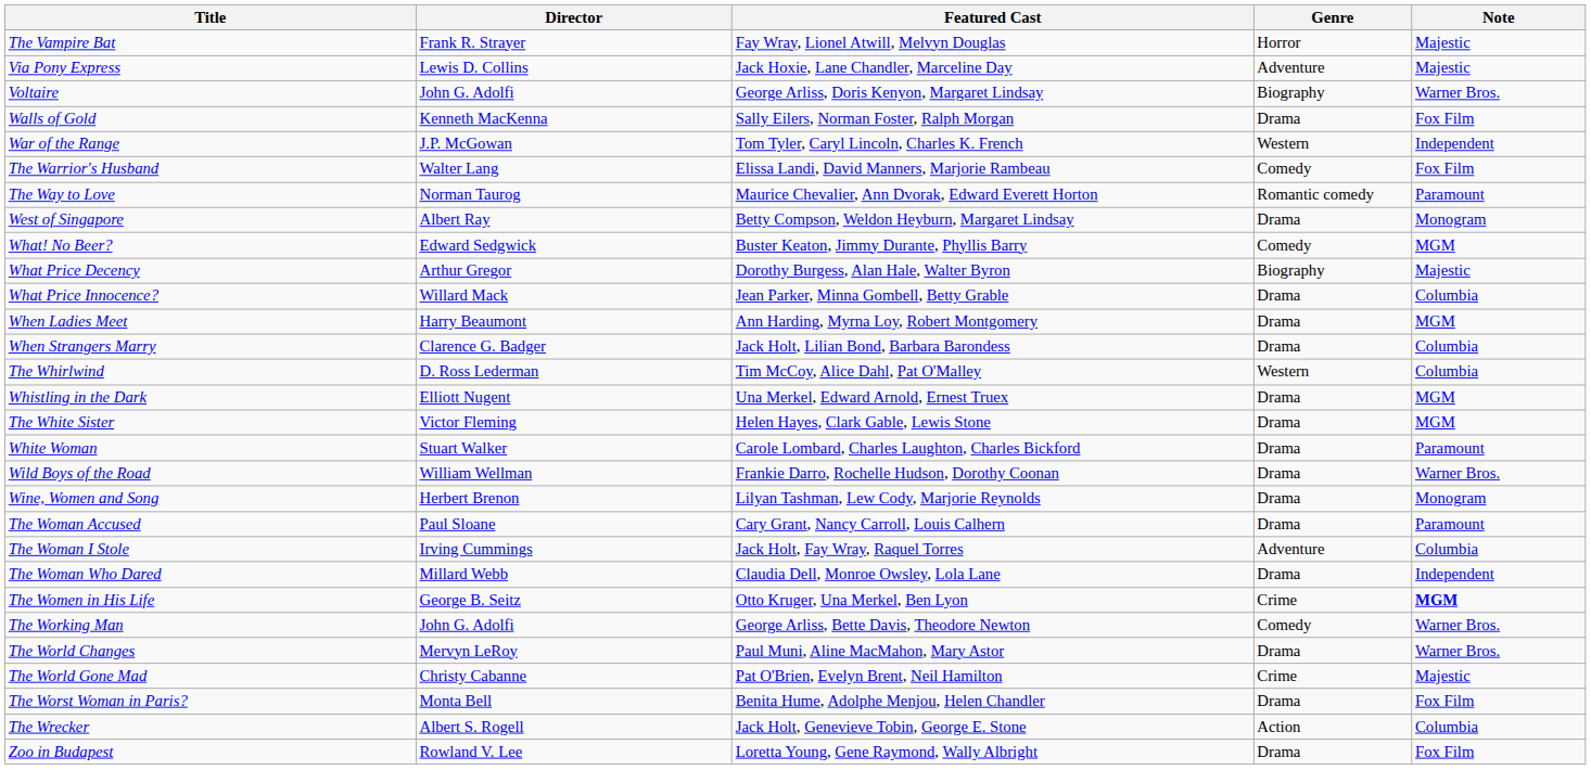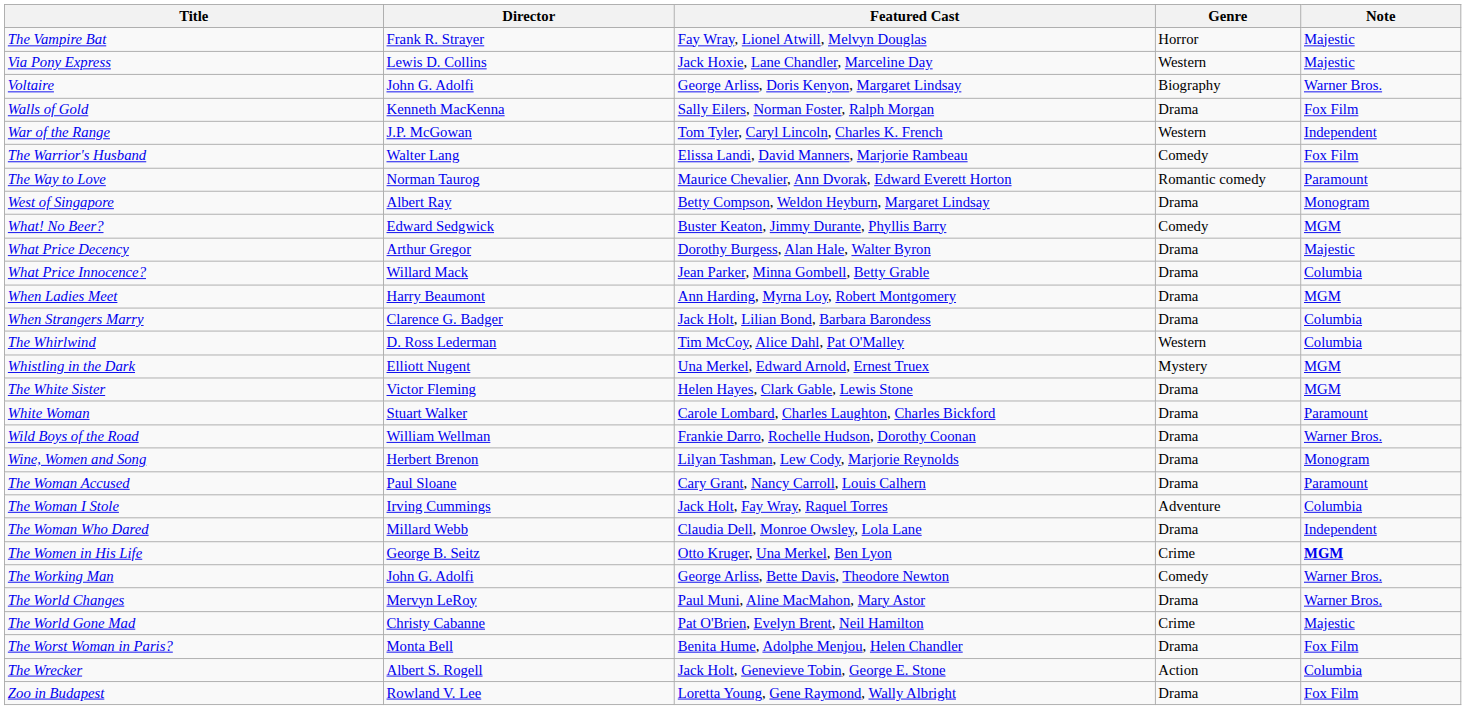 <table class="wikitable" style="width:100%;">
 <tr>
 <th style="width:26%;">Title</th>
 <th style="width:20%;">Director</th>
 <th style="width:33%;">Featured Cast</th>
 <th style="width:10%;">Genre</th>
 <th style="width:11%;">Note</th>
 </tr>
 <tr>
 <td><em><a href='#'>The Vampire Bat</a></em></td>
 <td><a href='#'>Frank R. Strayer</a></td>
 <td><a href='#'>Fay Wray</a>, <a href='#'>Lionel Atwill</a>, <a href='#'>Melvyn Douglas</a></td>
 <td>Horror</td>
 <td><a href='#'>Majestic</a></td>
 </tr>
 <tr>
 <td><em><a href='#'>Via Pony Express</a></em></td>
 <td><a href='#'>Lewis D. Collins</a></td>
 <td><a href='#'>Jack Hoxie</a>, <a href='#'>Lane Chandler</a>, <a href='#'>Marceline Day</a></td>
-<td>Adventure</td>
+<td>Western</td>
 <td><a href='#'>Majestic</a></td>
 </tr>
 <tr>
 <td><em><a href='#'>Voltaire</a></em></td>
 <td><a href='#'>John G. Adolfi</a></td>
 <td><a href='#'>George Arliss</a>, <a href='#'>Doris Kenyon</a>, <a href='#'>Margaret Lindsay</a></td>
 <td>Biography</td>
 <td><a href='#'>Warner Bros.</a></td>
 </tr>
 <tr>
 <td><em><a href='#'>Walls of Gold</a></em></td>
 <td><a href='#'>Kenneth MacKenna</a></td>
 <td><a href='#'>Sally Eilers</a>, <a href='#'>Norman Foster</a>, <a href='#'>Ralph Morgan</a></td>
 <td>Drama</td>
 <td><a href='#'>Fox Film</a></td>
 </tr>
 <tr>
 <td><em><a href='#'>War of the Range</a></em></td>
 <td><a href='#'>J.P. McGowan</a></td>
 <td><a href='#'>Tom Tyler</a>, <a href='#'>Caryl Lincoln</a>, <a href='#'>Charles K. French</a></td>
 <td>Western</td>
 <td><a href='#'>Independent</a></td>
 </tr>
 <tr>
 <td><em><a href='#'>The Warrior's Husband</a></em></td>
 <td><a href='#'>Walter Lang</a></td>
 <td><a href='#'>Elissa Landi</a>, <a href='#'>David Manners</a>, <a href='#'>Marjorie Rambeau</a></td>
 <td>Comedy</td>
 <td><a href='#'>Fox Film</a></td>
 </tr>
 <tr>
 <td><em><a href='#'>The Way to Love</a></em></td>
 <td><a href='#'>Norman Taurog</a></td>
 <td><a href='#'>Maurice Chevalier</a>, <a href='#'>Ann Dvorak</a>, <a href='#'>Edward Everett Horton</a></td>
 <td>Romantic comedy</td>
 <td><a href='#'>Paramount</a></td>
 </tr>
 <tr>
 <td><em><a href='#'>West of Singapore</a></em></td>
 <td><a href='#'>Albert Ray</a></td>
 <td><a href='#'>Betty Compson</a>, <a href='#'>Weldon Heyburn</a>, <a href='#'>Margaret Lindsay</a></td>
 <td>Drama</td>
 <td><a href='#'>Monogram</a></td>
 </tr>
 <tr>
 <td><em><a href='#'>What! No Beer?</a></em></td>
 <td><a href='#'>Edward Sedgwick</a></td>
 <td><a href='#'>Buster Keaton</a>, <a href='#'>Jimmy Durante</a>, <a href='#'>Phyllis Barry</a></td>
 <td>Comedy</td>
 <td><a href='#'>MGM</a></td>
 </tr>
 <tr>
 <td><em><a href='#'>What Price Decency</a></em></td>
 <td><a href='#'>Arthur Gregor</a></td>
 <td><a href='#'>Dorothy Burgess</a>, <a href='#'>Alan Hale</a>, <a href='#'>Walter Byron</a></td>
-<td>Biography</td>
+<td>Drama</td>
 <td><a href='#'>Majestic</a></td>
 </tr>
 <tr>
 <td><em><a href='#'>What Price Innocence?</a></em></td>
 <td><a href='#'>Willard Mack</a></td>
 <td><a href='#'>Jean Parker</a>, <a href='#'>Minna Gombell</a>, <a href='#'>Betty Grable</a></td>
 <td>Drama</td>
 <td><a href='#'>Columbia</a></td>
 </tr>
 <tr>
 <td><em><a href='#'>When Ladies Meet</a></em></td>
 <td><a href='#'>Harry Beaumont</a></td>
 <td><a href='#'>Ann Harding</a>, <a href='#'>Myrna Loy</a>, <a href='#'>Robert Montgomery</a></td>
 <td>Drama</td>
 <td><a href='#'>MGM</a></td>
 </tr>
 <tr>
 <td><em><a href='#'>When Strangers Marry</a></em></td>
 <td><a href='#'>Clarence G. Badger</a></td>
 <td><a href='#'>Jack Holt</a>, <a href='#'>Lilian Bond</a>, <a href='#'>Barbara Barondess</a></td>
 <td>Drama</td>
 <td><a href='#'>Columbia</a></td>
 </tr>
 <tr>
 <td><em><a href='#'>The Whirlwind</a></em></td>
 <td><a href='#'>D. Ross Lederman</a></td>
 <td><a href='#'>Tim McCoy</a>, <a href='#'>Alice Dahl</a>, <a href='#'>Pat O'Malley</a></td>
 <td>Western</td>
 <td><a href='#'>Columbia</a></td>
 </tr>
 <tr>
 <td><em><a href='#'>Whistling in the Dark</a></em></td>
 <td><a href='#'>Elliott Nugent</a></td>
 <td><a href='#'>Una Merkel</a>, <a href='#'>Edward Arnold</a>, <a href='#'>Ernest Truex</a></td>
-<td>Drama</td>
+<td>Mystery</td>
 <td><a href='#'>MGM</a></td>
 </tr>
 <tr>
 <td><em><a href='#'>The White Sister</a></em></td>
 <td><a href='#'>Victor Fleming</a></td>
 <td><a href='#'>Helen Hayes</a>, <a href='#'>Clark Gable</a>, <a href='#'>Lewis Stone</a></td>
 <td>Drama</td>
 <td><a href='#'>MGM</a></td>
 </tr>
 <tr>
 <td><em><a href='#'>White Woman</a></em></td>
 <td><a href='#'>Stuart Walker</a></td>
 <td><a href='#'>Carole Lombard</a>, <a href='#'>Charles Laughton</a>, <a href='#'>Charles Bickford</a></td>
 <td>Drama</td>
 <td><a href='#'>Paramount</a></td>
 </tr>
 <tr>
 <td><em><a href='#'>Wild Boys of the Road</a></em></td>
 <td><a href='#'>William Wellman</a></td>
 <td><a href='#'>Frankie Darro</a>, <a href='#'>Rochelle Hudson</a>, <a href='#'>Dorothy Coonan</a></td>
 <td>Drama</td>
 <td><a href='#'>Warner Bros.</a></td>
 </tr>
 <tr>
 <td><em><a href='#'>Wine, Women and Song</a></em></td>
 <td><a href='#'>Herbert Brenon</a></td>
 <td><a href='#'>Lilyan Tashman</a>, <a href='#'>Lew Cody</a>, <a href='#'>Marjorie Reynolds</a></td>
 <td>Drama</td>
 <td><a href='#'>Monogram</a></td>
 </tr>
 <tr>
 <td><em><a href='#'>The Woman Accused</a></em></td>
 <td><a href='#'>Paul Sloane</a></td>
 <td><a href='#'>Cary Grant</a>, <a href='#'>Nancy Carroll</a>, <a href='#'>Louis Calhern</a></td>
 <td>Drama</td>
 <td><a href='#'>Paramount</a></td>
 </tr>
 <tr>
 <td><em><a href='#'>The Woman I Stole</a></em></td>
 <td><a href='#'>Irving Cummings</a></td>
 <td><a href='#'>Jack Holt</a>, <a href='#'>Fay Wray</a>, <a href='#'>Raquel Torres</a></td>
 <td>Adventure</td>
 <td><a href='#'>Columbia</a></td>
 </tr>
 <tr>
 <td><em><a href='#'>The Woman Who Dared</a></em></td>
 <td><a href='#'>Millard Webb</a></td>
 <td><a href='#'>Claudia Dell</a>, <a href='#'>Monroe Owsley</a>, <a href='#'>Lola Lane</a></td>
 <td>Drama</td>
 <td><a href='#'>Independent</a></td>
 </tr>
 <tr>
 <td><em><a href='#'>The Women in His Life</a></em></td>
 <td><a href='#'>George B. Seitz</a></td>
 <td><a href='#'>Otto Kruger</a>, <a href='#'>Una Merkel</a>, <a href='#'>Ben Lyon</a></td>
 <td>Crime</td>
 <td><strong><a href='#'>MGM</a></strong></td>
 </tr>
 <tr>
 <td><em><a href='#'>The Working Man</a></em></td>
 <td><a href='#'>John G. Adolfi</a></td>
 <td><a href='#'>George Arliss</a>, <a href='#'>Bette Davis</a>, <a href='#'>Theodore Newton</a></td>
 <td>Comedy</td>
 <td><a href='#'>Warner Bros.</a></td>
 </tr>
 <tr>
 <td><em><a href='#'>The World Changes</a></em></td>
 <td><a href='#'>Mervyn LeRoy</a></td>
 <td><a href='#'>Paul Muni</a>, <a href='#'>Aline MacMahon</a>, <a href='#'>Mary Astor</a></td>
 <td>Drama</td>
 <td><a href='#'>Warner Bros.</a></td>
 </tr>
 <tr>
 <td><em><a href='#'>The World Gone Mad</a></em></td>
 <td><a href='#'>Christy Cabanne</a></td>
 <td><a href='#'>Pat O'Brien</a>, <a href='#'>Evelyn Brent</a>, <a href='#'>Neil Hamilton</a></td>
 <td>Crime</td>
 <td><a href='#'>Majestic</a></td>
 </tr>
 <tr>
 <td><em><a href='#'>The Worst Woman in Paris?</a></em></td>
 <td><a href='#'>Monta Bell</a></td>
 <td><a href='#'>Benita Hume</a>, <a href='#'>Adolphe Menjou</a>, <a href='#'>Helen Chandler</a></td>
 <td>Drama</td>
 <td><a href='#'>Fox Film</a></td>
 </tr>
 <tr>
 <td><em><a href='#'>The Wrecker</a></em></td>
 <td><a href='#'>Albert S. Rogell</a></td>
 <td><a href='#'>Jack Holt</a>, <a href='#'>Genevieve Tobin</a>, <a href='#'>George E. Stone</a></td>
 <td>Action</td>
 <td><a href='#'>Columbia</a></td>
 </tr>
 <tr>
 <td><em><a href='#'>Zoo in Budapest</a></em></td>
 <td><a href='#'>Rowland V. Lee</a></td>
 <td><a href='#'>Loretta Young</a>, <a href='#'>Gene Raymond</a>, <a href='#'>Wally Albright</a></td>
 <td>Drama</td>
 <td><a href='#'>Fox Film</a></td>
 </tr>
 </table>
